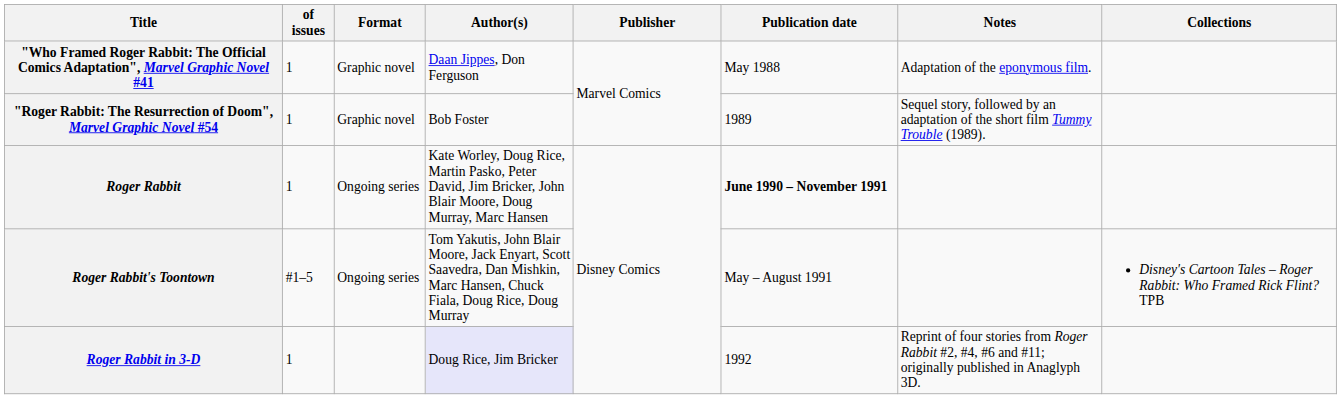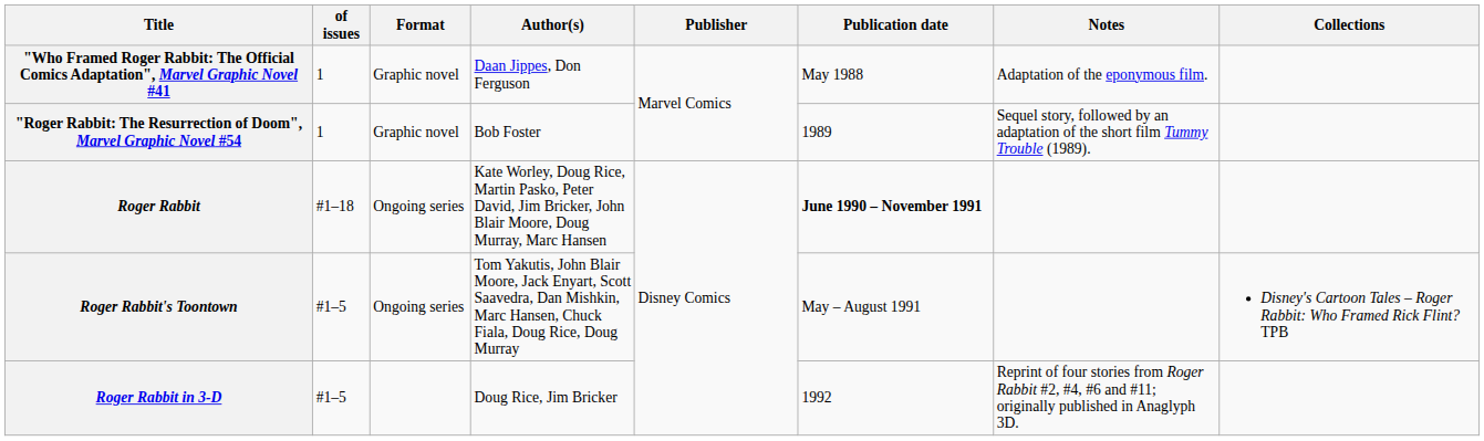 <table class="wikitable">
 <tr>
 <th>Title</th>
 <th style="width:40pt"> of issues</th>
 <th style="width:75pt">Format</th>
 <th style="width:125pt">Author(s)</th>
 <th style="width:125pt">Publisher</th>
 <th style="width:150pt">Publication date</th>
 <th style="width:175pt">Notes</th>
 <th>Collections</th>
 </tr>
 <tr>
 <th>"Who Framed Roger Rabbit: The Official Comics Adaptation", <a href='#'><em>Marvel Graphic Novel</em> #41</a></th>
 <td>1</td>
 <td>Graphic novel</td>
 <td><a href='#'>Daan Jippes</a>, Don Ferguson</td>
 <td rowspan="2">Marvel Comics</td>
 <td>May 1988</td>
 <td>Adaptation of the <a href='#'>eponymous film</a>.</td>
 <td></td>
 </tr>
 <tr>
 <th>"Roger Rabbit: The Resurrection of Doom", <a href='#'><em>Marvel Graphic Novel</em> #54</a></th>
 <td>1</td>
 <td>Graphic novel</td>
 <td>Bob Foster</td>
 <td>1989</td>
 <td>Sequel story, followed by an adaptation of the short film <em><a href='#'>Tummy Trouble</a></em> (1989).</td>
 <td></td>
 </tr>
 <tr>
 <th><em>Roger Rabbit</em></th>
-<td>1</td>
+<td>#1–18</td>
 <td>Ongoing series</td>
 <td>Kate Worley, Doug Rice, Martin Pasko, Peter David, Jim Bricker, John Blair Moore, Doug Murray, Marc Hansen</td>
 <td rowspan="3">Disney Comics</td>
 <td><strong>June 1990 – November 1991</strong></td>
 <td></td>
 <td></td>
 </tr>
 <tr>
 <th><em>Roger Rabbit's Toontown</em></th>
 <td>#1–5</td>
 <td>Ongoing series</td>
 <td>Tom Yakutis, John Blair Moore, Jack Enyart, Scott Saavedra, Dan Mishkin, Marc Hansen, Chuck Fiala, Doug Rice, Doug Murray</td>
 <td>May – August 1991</td>
 <td></td>
 <td><br><ul><li><em>Disney's Cartoon Tales – Roger Rabbit: Who Framed Rick Flint?</em> TPB</li></ul></td>
 </tr>
 <tr>
 <th><em><a href='#'>Roger Rabbit in 3-D</a></em></th>
-<td>1</td>
+<td>#1–5</td>
 <td></td>
-<td style="background: lavender;">Doug Rice, Jim Bricker</td>
+<td>Doug Rice, Jim Bricker</td>
 <td>1992</td>
 <td>Reprint of four stories from <em>Roger Rabbit</em> #2, #4, #6 and #11; originally published in Anaglyph 3D.</td>
 <td></td>
 </tr>
 </table>
